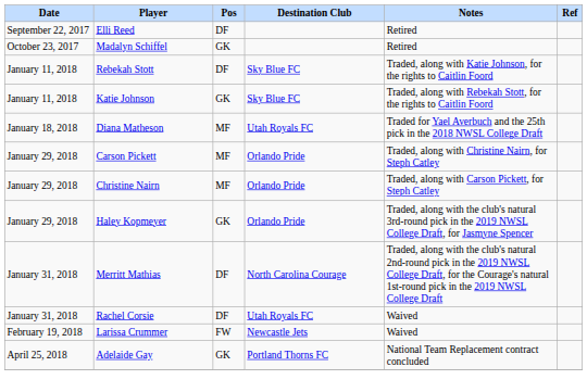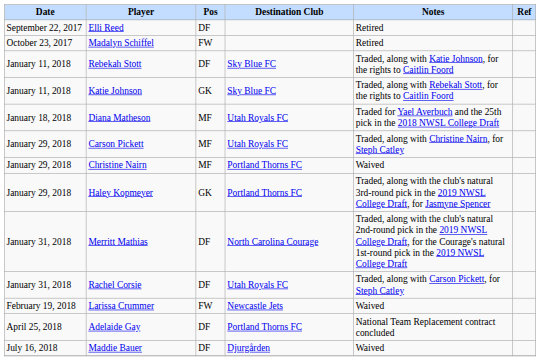 <table class="wikitable" style="text-align:left; font-size:95%;">
 <tr>
 <th style="background:#c2ddff; width:125px;">Date</th>
 <th style="background:#c2ddff; width:170px;">Player</th>
 <th style="background:#c2ddff; width:40px;">Pos</th>
 <th style="background:#c2ddff; width:200px;">Destination Club</th>
 <th style="background:#c2ddff; width:250px;">Notes</th>
 <th style="background:#c2ddff; width:30px;">Ref</th>
 </tr>
 <tr>
 <td>September 22, 2017</td>
 <td> <a href='#'>Elli Reed</a></td>
 <td>DF</td>
 <td></td>
 <td>Retired</td>
 <td></td>
 </tr>
 <tr>
 <td>October 23, 2017</td>
 <td> <a href='#'>Madalyn Schiffel</a></td>
-<td>GK</td>
+<td>FW</td>
 <td></td>
 <td>Retired</td>
 <td></td>
 </tr>
 <tr>
 <td>January 11, 2018</td>
 <td> <a href='#'>Rebekah Stott</a></td>
 <td>DF</td>
 <td> <a href='#'>Sky Blue FC</a></td>
 <td>Traded, along with <a href='#'>Katie Johnson</a>, for the rights to <a href='#'>Caitlin Foord</a></td>
 <td></td>
 </tr>
 <tr>
 <td>January 11, 2018</td>
 <td> <a href='#'>Katie Johnson</a></td>
 <td>GK</td>
 <td> <a href='#'>Sky Blue FC</a></td>
 <td>Traded, along with <a href='#'>Rebekah Stott</a>, for the rights to <a href='#'>Caitlin Foord</a></td>
 <td></td>
 </tr>
 <tr>
 <td>January 18, 2018</td>
 <td> <a href='#'>Diana Matheson</a></td>
 <td>MF</td>
 <td> <a href='#'>Utah Royals FC</a></td>
 <td>Traded for <a href='#'>Yael Averbuch</a> and the 25th pick in the <a href='#'>2018 NWSL College Draft</a></td>
 <td></td>
 </tr>
 <tr>
 <td>January 29, 2018</td>
 <td> <a href='#'>Carson Pickett</a></td>
 <td>MF</td>
-<td> <a href='#'>Orlando Pride</a></td>
+<td> <a href='#'>Utah Royals FC</a></td>
 <td>Traded, along with <a href='#'>Christine Nairn</a>, for <a href='#'>Steph Catley</a></td>
 <td></td>
 </tr>
 <tr>
 <td>January 29, 2018</td>
 <td> <a href='#'>Christine Nairn</a></td>
 <td>MF</td>
-<td> <a href='#'>Orlando Pride</a></td>
-<td>Traded, along with <a href='#'>Carson Pickett</a>, for <a href='#'>Steph Catley</a></td>
+<td> <a href='#'>Portland Thorns FC</a></td>
+<td>Waived</td>
 <td></td>
 </tr>
 <tr>
 <td>January 29, 2018</td>
 <td> <a href='#'>Haley Kopmeyer</a></td>
 <td>GK</td>
-<td> <a href='#'>Orlando Pride</a></td>
+<td> <a href='#'>Portland Thorns FC</a></td>
 <td>Traded, along with the club's natural 3rd-round pick in the <a href='#'>2019 NWSL College Draft</a>, for <a href='#'>Jasmyne Spencer</a></td>
 <td></td>
 </tr>
 <tr>
 <td>January 31, 2018</td>
 <td> <a href='#'>Merritt Mathias</a></td>
 <td>DF</td>
 <td> <a href='#'>North Carolina Courage</a></td>
 <td>Traded, along with the club's natural 2nd-round pick in the <a href='#'>2019 NWSL College Draft</a>, for the Courage's natural 1st-round pick in the <a href='#'>2019 NWSL College Draft</a></td>
 <td></td>
 </tr>
 <tr>
 <td>January 31, 2018</td>
 <td> <a href='#'>Rachel Corsie</a></td>
 <td>DF</td>
 <td> <a href='#'>Utah Royals FC</a></td>
-<td>Waived</td>
+<td>Traded, along with <a href='#'>Carson Pickett</a>, for <a href='#'>Steph Catley</a></td>
 <td></td>
 </tr>
 <tr>
 <td>February 19, 2018</td>
 <td> <a href='#'>Larissa Crummer</a></td>
 <td>FW</td>
 <td> <a href='#'>Newcastle Jets</a></td>
 <td>Waived</td>
 <td></td>
 </tr>
 <tr>
 <td>April 25, 2018</td>
 <td> <a href='#'>Adelaide Gay</a></td>
-<td>GK</td>
+<td>DF</td>
 <td> <a href='#'>Portland Thorns FC</a></td>
 <td>National Team Replacement contract concluded</td>
 <td></td>
 </tr>
 <tr>
+<td>July 16, 2018</td>
+<td> <a href='#'>Maddie Bauer</a></td>
+<td>DF</td>
+<td> <a href='#'>Djurgården</a></td>
+<td>Waived</td>
+<td></td>
+</tr>
+<tr>
 </tr>
 </table>
